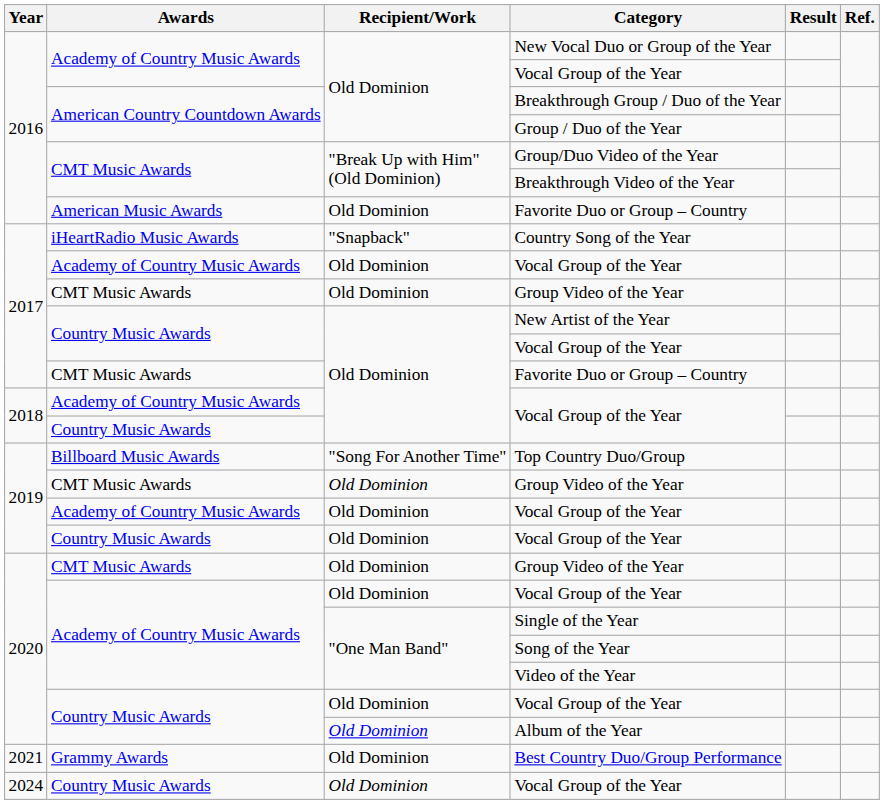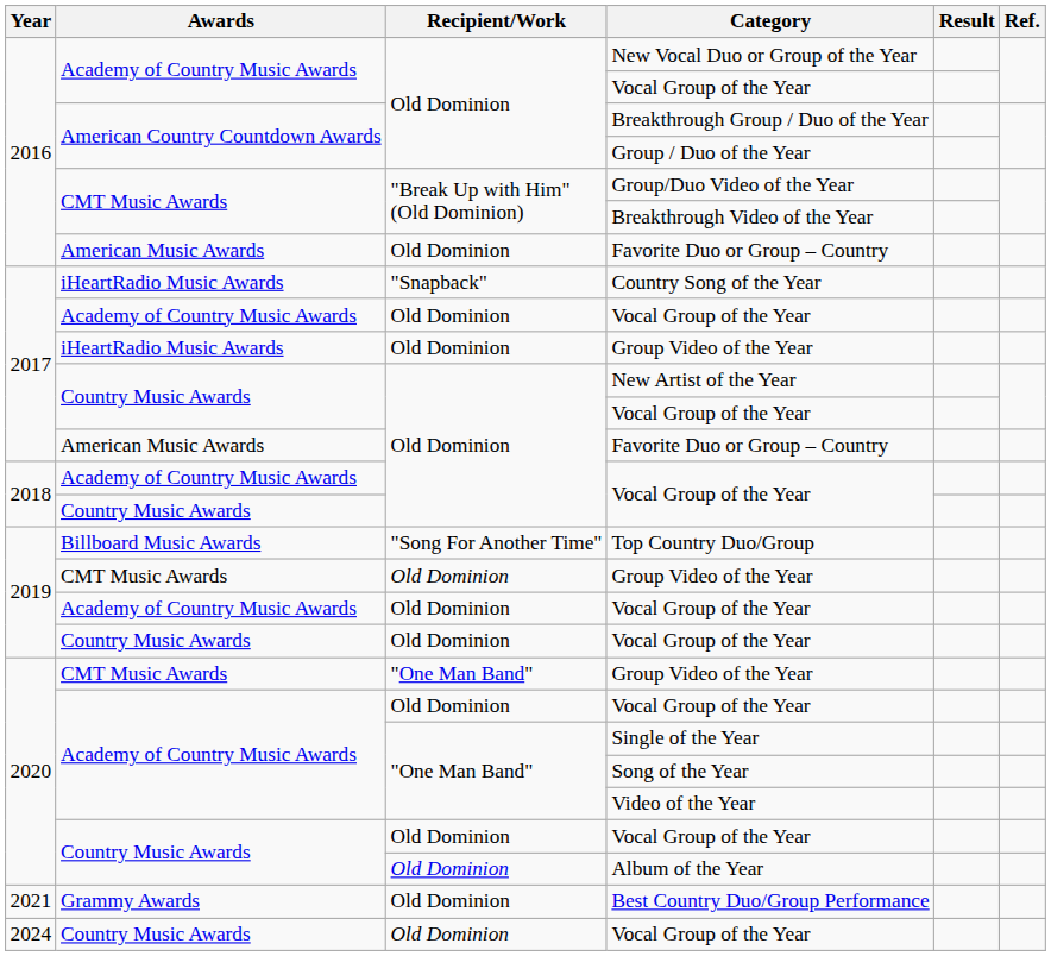 <table class="wikitable">
 <tr>
 <th>Year</th>
 <th>Awards</th>
 <th>Recipient/Work</th>
 <th>Category</th>
 <th>Result</th>
 <th>Ref.</th>
 </tr>
 <tr>
 <td rowspan="7">2016</td>
 <td rowspan="2"><a href='#'>Academy of Country Music Awards</a></td>
 <td rowspan="4">Old Dominion</td>
 <td>New Vocal Duo or Group of the Year</td>
 <td></td>
 <td rowspan="2"></td>
 </tr>
 <tr>
 <td>Vocal Group of the Year</td>
 <td></td>
 </tr>
 <tr>
 <td rowspan="2"><a href='#'>American Country Countdown Awards</a></td>
 <td>Breakthrough Group / Duo of the Year</td>
 <td></td>
 <td rowspan="2"></td>
 </tr>
 <tr>
 <td>Group / Duo of the Year</td>
 <td></td>
 </tr>
 <tr>
 <td rowspan="2"><a href='#'>CMT Music Awards</a></td>
 <td rowspan="2">"Break Up with Him" <br>(Old Dominion)</td>
 <td>Group/Duo Video of the Year</td>
 <td></td>
 <td rowspan="2"></td>
 </tr>
 <tr>
 <td>Breakthrough Video of the Year</td>
 <td></td>
 </tr>
 <tr>
 <td><a href='#'>American Music Awards</a></td>
 <td>Old Dominion</td>
 <td>Favorite Duo or Group – Country</td>
 <td></td>
 <td></td>
 </tr>
 <tr>
 <td rowspan="6">2017</td>
 <td><a href='#'>iHeartRadio Music Awards</a></td>
 <td>"Snapback"</td>
 <td>Country Song of the Year</td>
 <td></td>
 <td></td>
 </tr>
 <tr>
 <td><a href='#'>Academy of Country Music Awards</a></td>
 <td>Old Dominion</td>
 <td>Vocal Group of the Year</td>
 <td></td>
 <td></td>
 </tr>
 <tr>
-<td>CMT Music Awards</td>
+<td><a href='#'>iHeartRadio Music Awards</a></td>
 <td>Old Dominion</td>
 <td>Group Video of the Year</td>
 <td></td>
 <td></td>
 </tr>
 <tr>
 <td rowspan="2"><a href='#'>Country Music Awards</a></td>
 <td rowspan="5">Old Dominion</td>
 <td>New Artist of the Year</td>
 <td></td>
 <td rowspan="2"></td>
 </tr>
 <tr>
 <td>Vocal Group of the Year</td>
 <td></td>
 </tr>
 <tr>
-<td>CMT Music Awards</td>
+<td>American Music Awards</td>
 <td>Favorite Duo or Group – Country</td>
 <td></td>
 <td></td>
 </tr>
 <tr>
 <td rowspan="2">2018</td>
 <td><a href='#'>Academy of Country Music Awards</a></td>
 <td rowspan="2">Vocal Group of the Year</td>
 <td></td>
 <td></td>
 </tr>
 <tr>
 <td><a href='#'>Country Music Awards</a></td>
 <td></td>
 <td></td>
 </tr>
 <tr>
 <td rowspan=4>2019</td>
 <td><a href='#'>Billboard Music Awards</a></td>
 <td>"Song For Another Time"</td>
 <td>Top Country Duo/Group</td>
 <td></td>
 <td></td>
 </tr>
 <tr>
 <td>CMT Music Awards</td>
 <td><em>Old Dominion</em></td>
 <td>Group Video of the Year</td>
 <td></td>
 <td></td>
 </tr>
 <tr>
 <td><a href='#'>Academy of Country Music Awards</a></td>
 <td>Old Dominion</td>
 <td>Vocal Group of the Year</td>
 <td></td>
 <td></td>
 </tr>
 <tr>
 <td><a href='#'>Country Music Awards</a></td>
 <td>Old Dominion</td>
 <td>Vocal Group of the Year</td>
 <td></td>
 <td></td>
 </tr>
 <tr>
 <td rowspan=7>2020</td>
 <td><a href='#'>CMT Music Awards</a></td>
-<td>Old Dominion</td>
+<td>"<a href='#'>One Man Band</a>"</td>
 <td>Group Video of the Year</td>
 <td></td>
 <td></td>
 </tr>
 <tr>
 <td rowspan=4><a href='#'>Academy of Country Music Awards</a></td>
 <td>Old Dominion</td>
 <td>Vocal Group of the Year</td>
 <td></td>
 <td></td>
 </tr>
 <tr>
 <td rowspan=3>"One Man Band"</td>
 <td>Single of the Year</td>
 <td></td>
 <td></td>
 </tr>
 <tr>
 <td>Song of the Year</td>
 <td></td>
 <td></td>
 </tr>
 <tr>
 <td>Video of the Year</td>
 <td></td>
 <td></td>
 </tr>
 <tr>
 <td rowspan=2><a href='#'>Country Music Awards</a></td>
 <td>Old Dominion</td>
 <td>Vocal Group of the Year</td>
 <td></td>
 <td></td>
 </tr>
 <tr>
 <td><em><a href='#'>Old Dominion</a></em></td>
 <td>Album of the Year</td>
 <td></td>
 <td></td>
 </tr>
 <tr>
 <td>2021</td>
 <td><a href='#'>Grammy Awards</a></td>
 <td>Old Dominion</td>
 <td><a href='#'>Best Country Duo/Group Performance</a></td>
 <td></td>
 <td></td>
 </tr>
 <tr>
 <td>2024</td>
 <td><a href='#'>Country Music Awards</a></td>
 <td><em>Old Dominion</em></td>
 <td>Vocal Group of the Year</td>
 <td></td>
 <td></td>
 </tr>
 </table>
